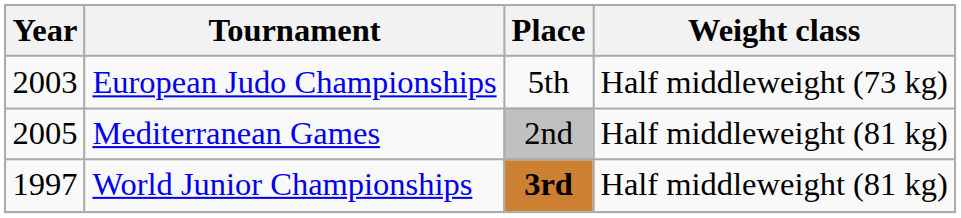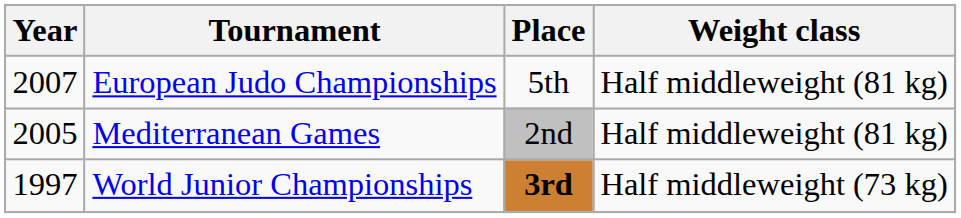 <table class=wikitable>
 <tr>
 <th>Year</th>
 <th>Tournament</th>
 <th>Place</th>
 <th>Weight class</th>
 </tr>
 <tr>
-<td>2003</td>
+<td>2007</td>
 <td><a href='#'>European Judo Championships</a></td>
 <td align="center">5th</td>
-<td>Half middleweight (73 kg)</td>
+<td>Half middleweight (81 kg)</td>
 </tr>
 <tr>
 <td>2005</td>
 <td><a href='#'>Mediterranean Games</a></td>
 <td bgcolor="silver" align="center">2nd</td>
 <td>Half middleweight (81 kg)</td>
 </tr>
 <tr>
 <td>1997</td>
 <td><a href='#'>World Junior Championships</a></td>
 <td bgcolor="CD7F32" align="center"><strong>3rd</strong></td>
-<td>Half middleweight (81 kg)</td>
+<td>Half middleweight (73 kg)</td>
 </tr>
 </table>
